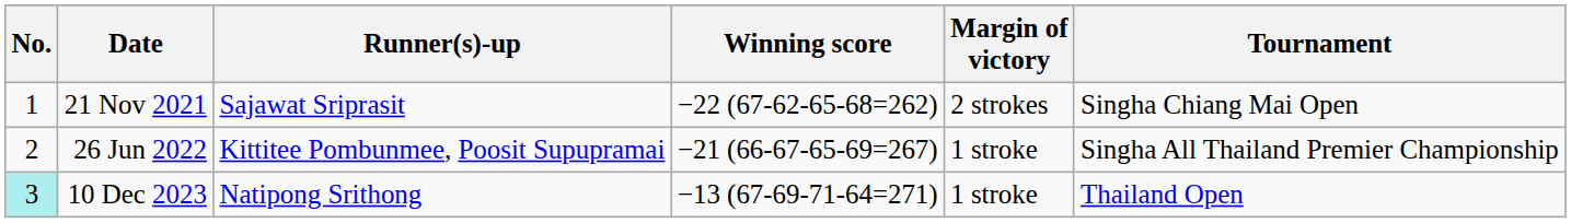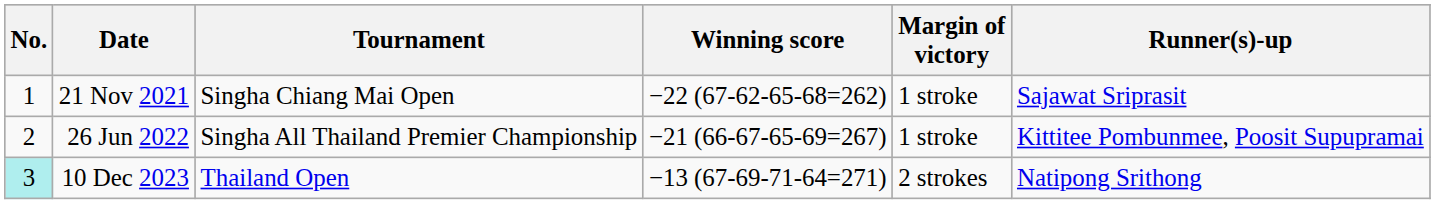 <table class="wikitable" style="font-size:95%;">
 <tr>
 <th>No.</th>
 <th>Date</th>
-<th>Runner(s)-up</th>
+<th>Tournament</th>
 <th>Winning score</th>
 <th>Margin of<br>victory</th>
-<th>Tournament</th>
+<th>Runner(s)-up</th>
 </tr>
 <tr>
 <td align=center>1</td>
 <td align=right>21 Nov <a href='#'>2021</a></td>
+<td>Singha Chiang Mai Open</td>
+<td>−22 (67-62-65-68=262)</td>
+<td>1 stroke</td>
 <td> <a href='#'>Sajawat Sriprasit</a></td>
-<td>−22 (67-62-65-68=262)</td>
-<td>2 strokes</td>
-<td>Singha Chiang Mai Open</td>
 </tr>
 <tr>
 <td align=center>2</td>
 <td align=right>26 Jun <a href='#'>2022</a></td>
-<td> <a href='#'>Kittitee Pombunmee</a>,  <a href='#'>Poosit Supupramai</a></td>
+<td>Singha All Thailand Premier Championship</td>
 <td>−21 (66-67-65-69=267)</td>
 <td>1 stroke</td>
-<td>Singha All Thailand Premier Championship</td>
+<td> <a href='#'>Kittitee Pombunmee</a>,  <a href='#'>Poosit Supupramai</a></td>
 </tr>
 <tr>
 <td align=center style="background: paleturquoise;">3</td>
 <td align=right>10 Dec <a href='#'>2023</a></td>
+<td><a href='#'>Thailand Open</a></td>
+<td>−13 (67-69-71-64=271)</td>
+<td>2 strokes</td>
 <td> <a href='#'>Natipong Srithong</a></td>
-<td>−13 (67-69-71-64=271)</td>
-<td>1 stroke</td>
-<td><a href='#'>Thailand Open</a></td>
 </tr>
 </table>
